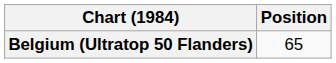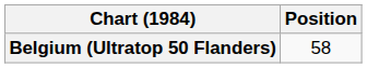 <table class="wikitable plainrowheaders" style="text-align:center">
 <tr>
 <th scope="col">Chart (1984)</th>
 <th scope="col">Position</th>
 </tr>
 <tr>
 <th scope="row">Belgium (Ultratop 50 Flanders)</th>
-<td>65</td>
+<td>58</td>
 </tr>
 </table>
